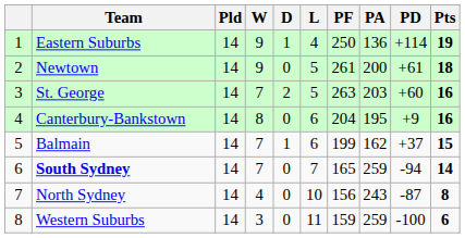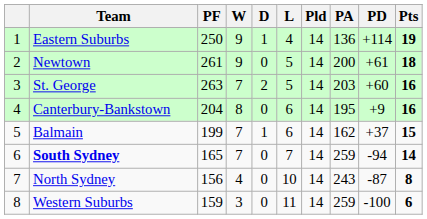 <table class="wikitable" style="text-align:center;">
 <tr>
 <th width="20"></th>
 <th width="175">Team</th>
-<th width="20">Pld</th>
+<th width="20">PF</th>
 <th width="20">W</th>
 <th width="20">D</th>
 <th width="20">L</th>
-<th width="20">PF</th>
+<th width="20">Pld</th>
 <th width="20">PA</th>
 <th width="20">PD</th>
 <th width="20">Pts</th>
 </tr>
 <tr style="background: #ccffcc;">
 <td>1</td>
 <td style="text-align:left;"> <a href='#'>Eastern Suburbs</a></td>
-<td>14</td>
+<td>250</td>
 <td>9</td>
 <td>1</td>
 <td>4</td>
-<td>250</td>
+<td>14</td>
 <td>136</td>
 <td>+114</td>
 <td><strong>19</strong></td>
 </tr>
 <tr style="background: #ccffcc;">
 <td>2</td>
 <td style="text-align:left;"> <a href='#'>Newtown</a></td>
-<td>14</td>
+<td>261</td>
 <td>9</td>
 <td>0</td>
 <td>5</td>
-<td>261</td>
+<td>14</td>
 <td>200</td>
 <td>+61</td>
 <td><strong>18</strong></td>
 </tr>
 <tr style="background: #ccffcc;">
 <td>3</td>
 <td style="text-align:left;"> <a href='#'>St. George</a></td>
-<td>14</td>
+<td>263</td>
 <td>7</td>
 <td>2</td>
 <td>5</td>
-<td>263</td>
+<td>14</td>
 <td>203</td>
 <td>+60</td>
 <td><strong>16</strong></td>
 </tr>
 <tr style="background: #ccffcc;">
 <td>4</td>
 <td style="text-align:left;"> <a href='#'>Canterbury-Bankstown</a></td>
-<td>14</td>
+<td>204</td>
 <td>8</td>
 <td>0</td>
 <td>6</td>
-<td>204</td>
+<td>14</td>
 <td>195</td>
 <td>+9</td>
 <td><strong>16</strong></td>
 </tr>
 <tr>
 <td>5</td>
 <td style="text-align:left;"> <a href='#'>Balmain</a></td>
-<td>14</td>
+<td>199</td>
 <td>7</td>
 <td>1</td>
 <td>6</td>
-<td>199</td>
+<td>14</td>
 <td>162</td>
 <td>+37</td>
 <td><strong>15</strong></td>
 </tr>
 <tr>
 <td>6</td>
 <td style="text-align:left;"><strong> <a href='#'>South Sydney</a></strong></td>
-<td>14</td>
+<td>165</td>
 <td>7</td>
 <td>0</td>
 <td>7</td>
-<td>165</td>
+<td>14</td>
 <td>259</td>
 <td>-94</td>
 <td><strong>14</strong></td>
 </tr>
 <tr>
 <td>7</td>
 <td style="text-align:left;"> <a href='#'>North Sydney</a></td>
-<td>14</td>
+<td>156</td>
 <td>4</td>
 <td>0</td>
 <td>10</td>
-<td>156</td>
+<td>14</td>
 <td>243</td>
 <td>-87</td>
 <td><strong>8</strong></td>
 </tr>
 <tr>
 <td>8</td>
 <td style="text-align:left;"> <a href='#'>Western Suburbs</a></td>
-<td>14</td>
+<td>159</td>
 <td>3</td>
 <td>0</td>
 <td>11</td>
-<td>159</td>
+<td>14</td>
 <td>259</td>
 <td>-100</td>
 <td><strong>6</strong></td>
 </tr>
 </table>
